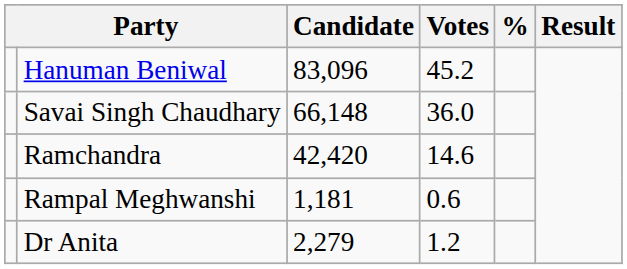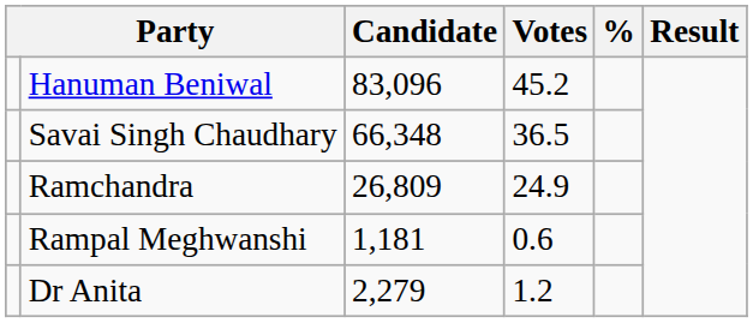 <table class="wikitable">
 <tr>
 <th colspan=2>Party</th>
 <th>Candidate</th>
 <th>Votes</th>
 <th>%</th>
 <th>Result</th>
 </tr>
 <tr>
 <td></td>
 <td><a href='#'>Hanuman Beniwal</a></td>
 <td>83,096</td>
 <td>45.2</td>
 <td></td>
 </tr>
 <tr>
 <td></td>
 <td>Savai Singh Chaudhary</td>
-<td>66,148</td>
-<td>36.0</td>
+<td>66,348</td>
+<td>36.5</td>
 <td></td>
 </tr>
 <tr>
 <td></td>
 <td>Ramchandra</td>
-<td>42,420</td>
-<td>14.6</td>
+<td>26,809</td>
+<td>24.9</td>
 <td></td>
 </tr>
 <tr>
 <td></td>
 <td>Rampal Meghwanshi</td>
 <td>1,181</td>
 <td>0.6</td>
 <td></td>
 </tr>
 <tr>
 <td></td>
 <td>Dr Anita</td>
 <td>2,279</td>
 <td>1.2</td>
 <td></td>
 </tr>
 </table>
